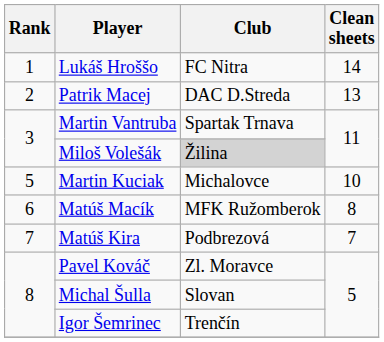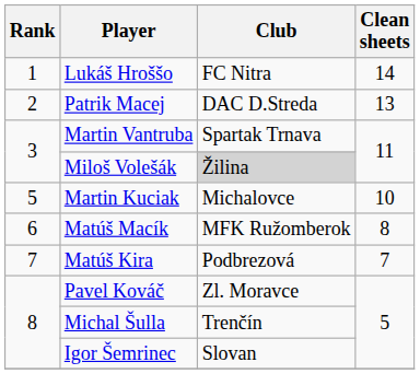 <table class="wikitable sortable" style="text-align:center">
 <tr>
 <th>Rank</th>
 <th>Player</th>
 <th>Club</th>
 <th>Clean<br> sheets</th>
 </tr>
 <tr>
 <td>1</td>
 <td align="left"> <a href='#'>Lukáš Hroššo</a></td>
 <td align="left">FC Nitra</td>
 <td>14</td>
 </tr>
 <tr>
 <td>2</td>
 <td align="left"> <a href='#'>Patrik Macej</a></td>
 <td align="left">DAC D.Streda</td>
 <td>13</td>
 </tr>
 <tr>
 <td rowspan="2">3</td>
 <td align="left"> <a href='#'>Martin Vantruba</a></td>
 <td align="left">Spartak Trnava</td>
 <td rowspan="2">11</td>
 </tr>
 <tr>
 <td align="left"> <a href='#'>Miloš Volešák</a></td>
 <td align="left" style="background: lightgrey;">Žilina</td>
 </tr>
 <tr>
 <td>5</td>
 <td align="left"> <a href='#'>Martin Kuciak</a></td>
 <td align="left">Michalovce</td>
 <td>10</td>
 </tr>
 <tr>
 <td>6</td>
 <td align="left"> <a href='#'>Matúš Macík</a></td>
 <td align="left">MFK Ružomberok</td>
 <td>8</td>
 </tr>
 <tr>
 <td>7</td>
 <td align="left"> <a href='#'>Matúš Kira</a></td>
 <td align="left">Podbrezová</td>
 <td>7</td>
 </tr>
 <tr>
 <td rowspan="3">8</td>
 <td align="left"> <a href='#'>Pavel Kováč</a></td>
 <td align="left">Zl. Moravce</td>
 <td rowspan="3">5</td>
 </tr>
 <tr>
 <td align="left"> <a href='#'>Michal Šulla</a></td>
-<td align="left">Slovan</td>
+<td align="left">Trenčín</td>
 </tr>
 <tr>
 <td align="left"> <a href='#'>Igor Šemrinec</a></td>
-<td align="left">Trenčín</td>
+<td align="left">Slovan</td>
 </tr>
 <tr>
 </tr>
 </table>
